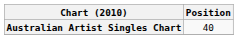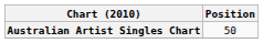 <table class="wikitable plainrowheaders" style="text-align:center">
 <tr>
 <th scope="col">Chart (2010)</th>
 <th scope="col">Position</th>
 </tr>
 <tr>
 <th scope="row">Australian Artist Singles Chart</th>
-<td>40</td>
+<td>50</td>
 </tr>
 <tr>
 </tr>
 </table>
